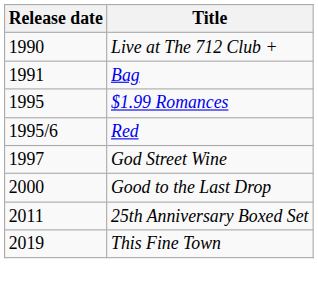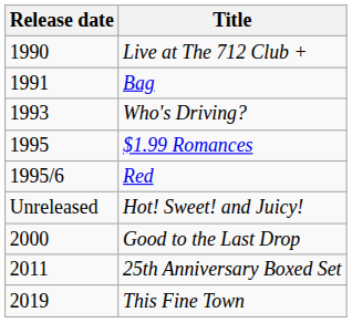 <table class="wikitable">
 <tr>
 <th>Release date</th>
 <th>Title</th>
 </tr>
 <tr>
 <td>1990</td>
 <td><em>Live at The 712 Club +</em></td>
 </tr>
 <tr>
 <td>1991</td>
 <td><em><a href='#'>Bag</a></em></td>
 </tr>
 <tr>
+<td>1993</td>
+<td><em>Who's Driving?</em></td>
+</tr>
+<tr>
 <td>1995</td>
 <td><em><a href='#'>$1.99 Romances</a></em></td>
 </tr>
 <tr>
 <td>1995/6</td>
 <td><em> <a href='#'>Red</a></em></td>
 </tr>
 <tr>
-<td>1997</td>
-<td><em>God Street Wine</em></td>
+<td>Unreleased</td>
+<td><em>Hot! Sweet! and Juicy!</em></td>
 </tr>
 <tr>
 <td>2000</td>
 <td><em>Good to the Last Drop</em></td>
 </tr>
 <tr>
 <td>2011</td>
 <td><em>25th Anniversary Boxed Set</em></td>
 </tr>
 <tr>
 <td>2019</td>
 <td><em>This Fine Town</em></td>
 </tr>
 </table>
